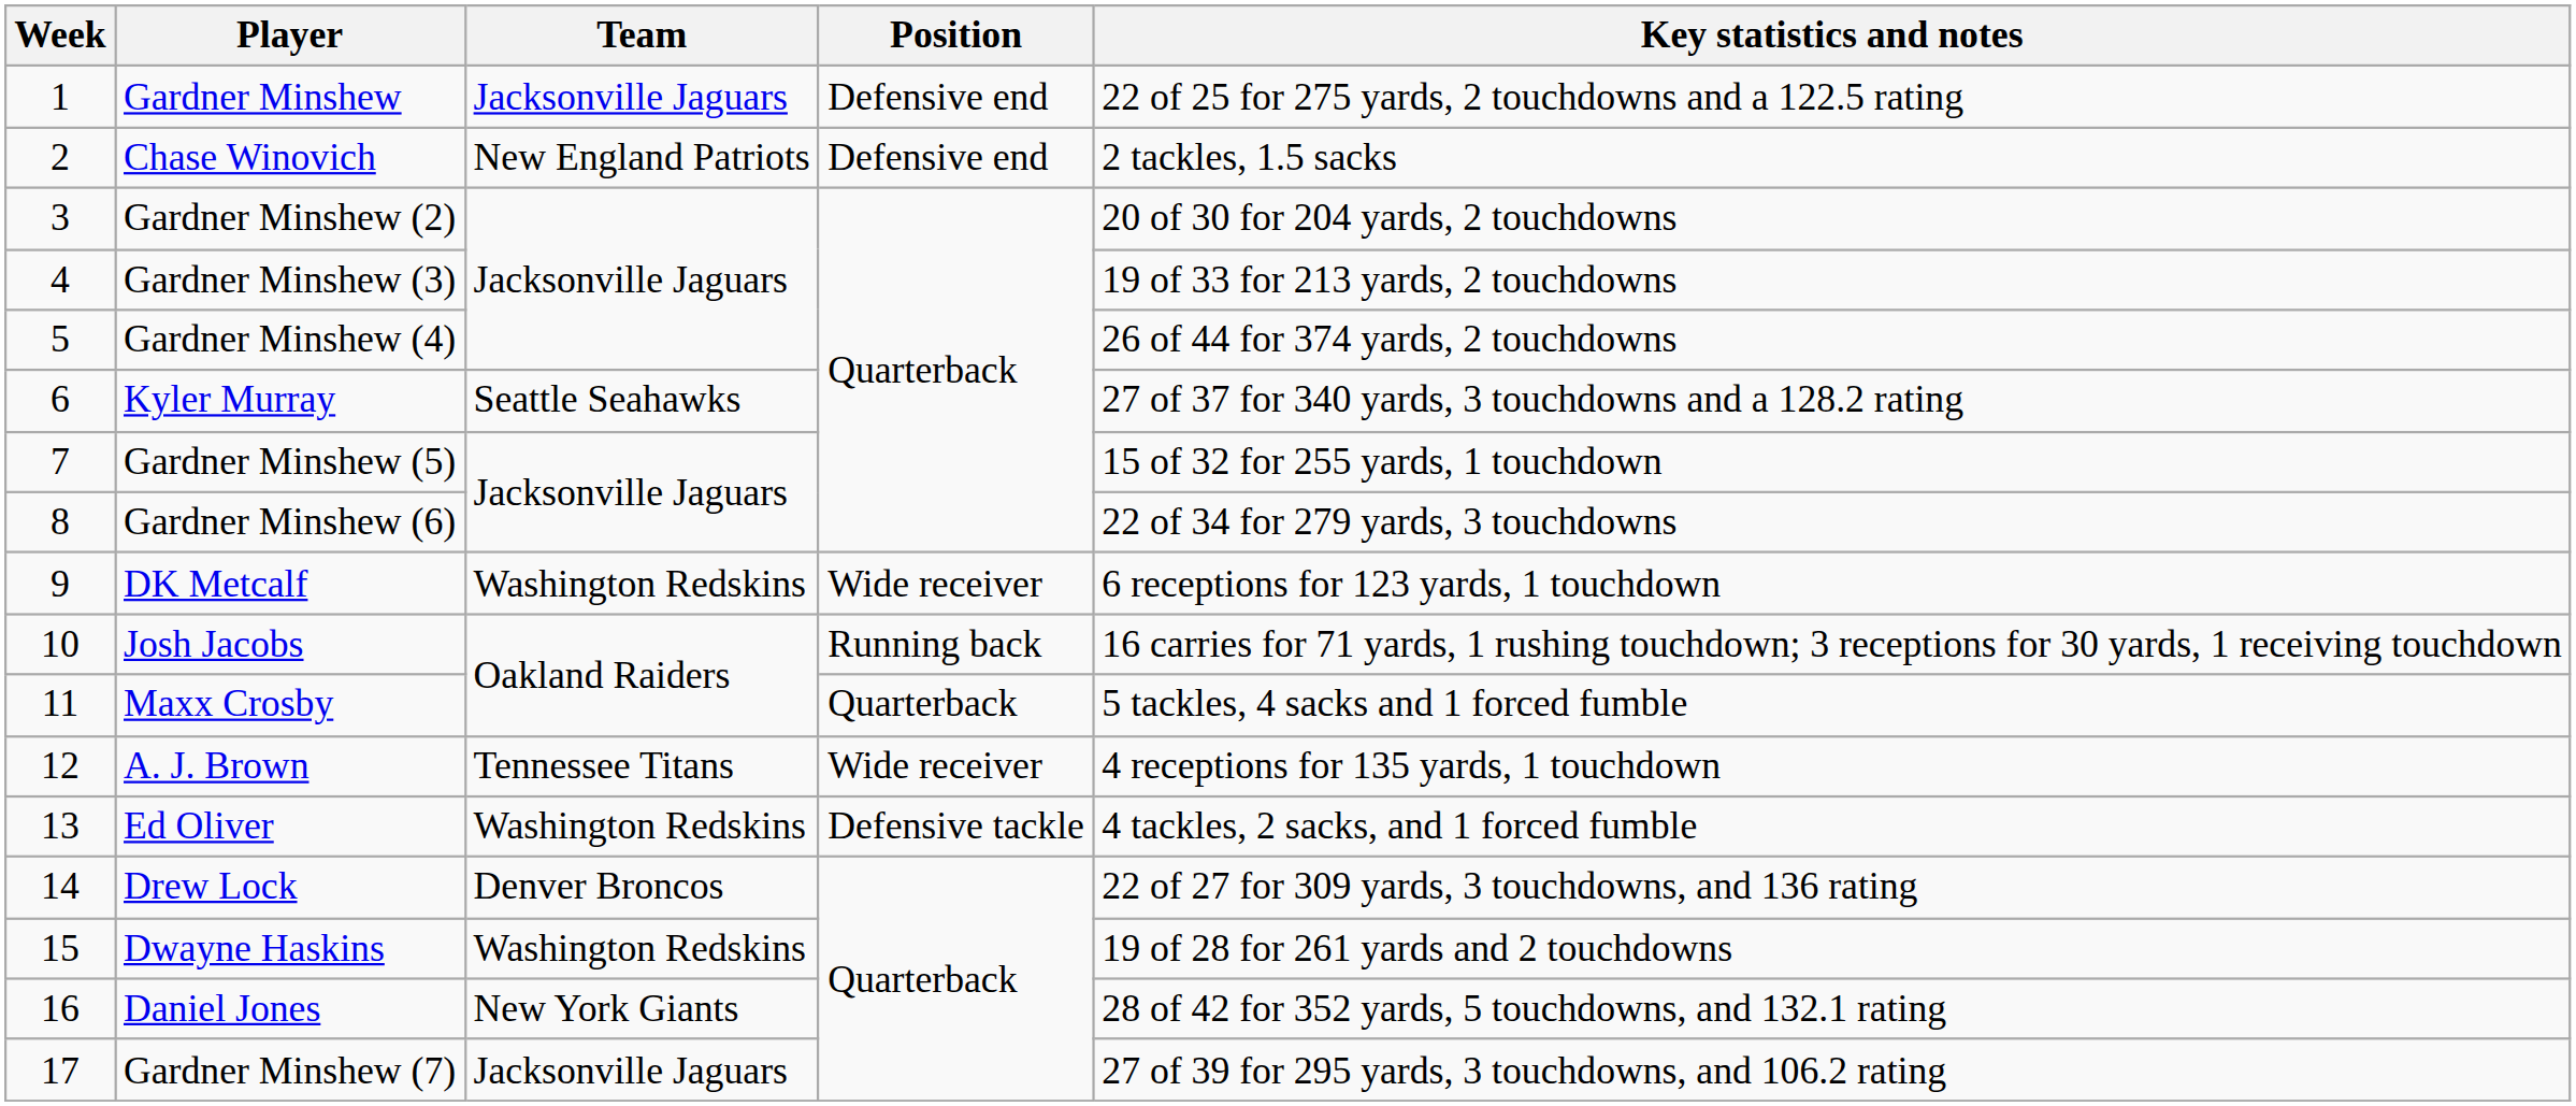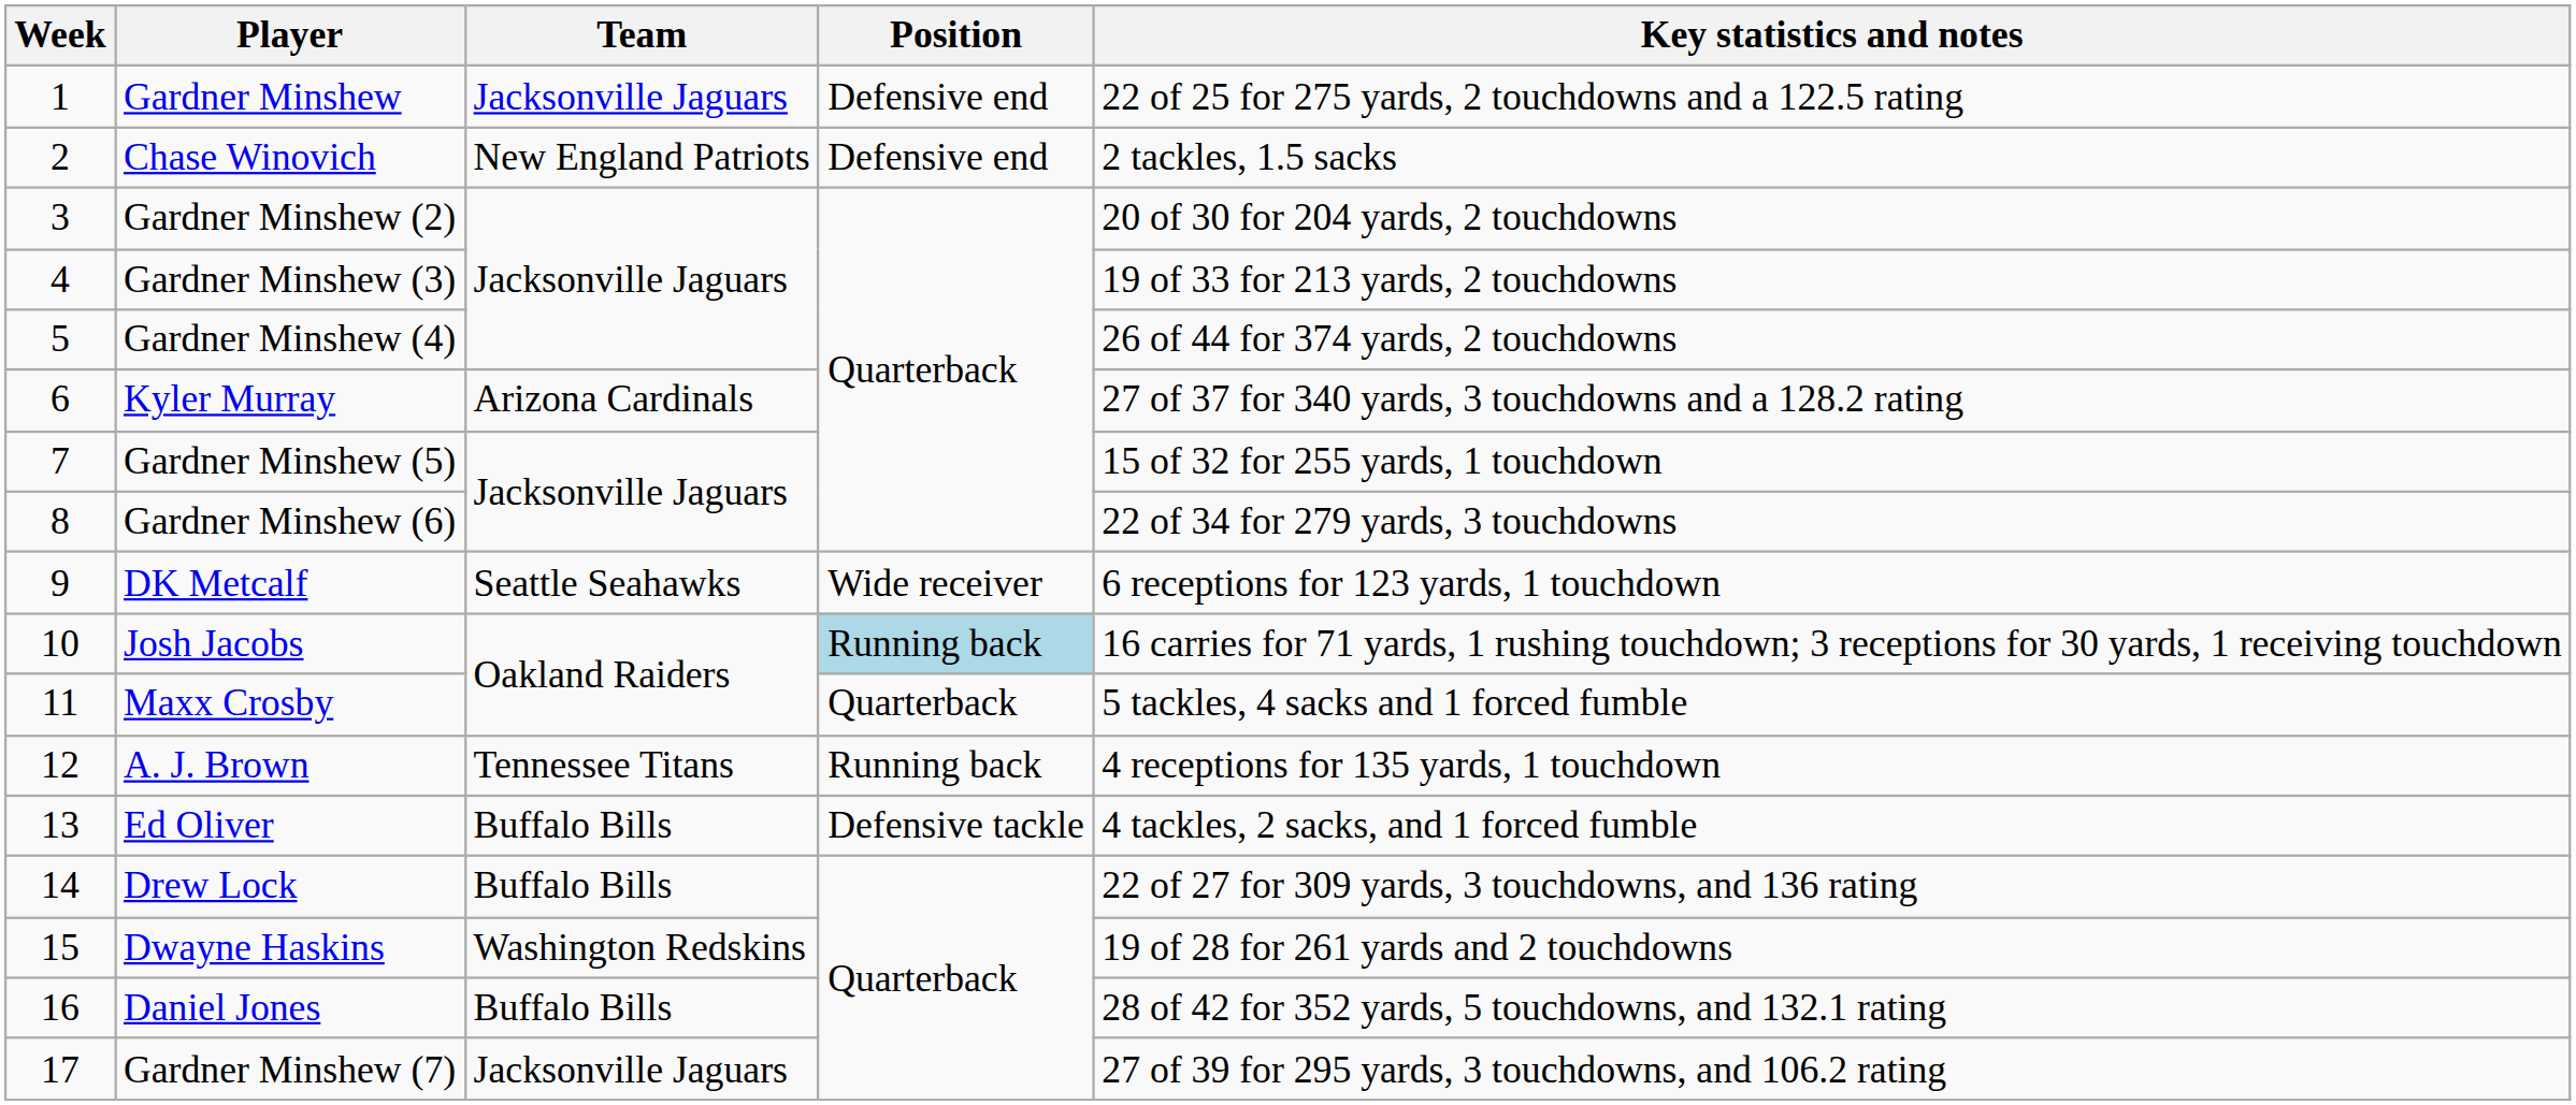 <table class="wikitable sortable">
 <tr>
 <th>Week</th>
 <th>Player</th>
 <th>Team</th>
 <th>Position</th>
 <th>Key statistics and notes</th>
 </tr>
 <tr>
 <td align=center>1</td>
 <td><a href='#'>Gardner Minshew</a></td>
 <td><a href='#'>Jacksonville Jaguars</a></td>
 <td>Defensive end</td>
 <td>22 of 25 for 275 yards, 2 touchdowns and a 122.5 rating</td>
 </tr>
 <tr>
 <td align=center>2</td>
 <td><a href='#'>Chase Winovich</a></td>
 <td>New England Patriots</td>
 <td>Defensive end</td>
 <td>2 tackles, 1.5 sacks</td>
 </tr>
 <tr>
 <td align=center>3</td>
 <td>Gardner Minshew (2)</td>
 <td rowspan="3">Jacksonville Jaguars</td>
 <td rowspan="6">Quarterback</td>
 <td>20 of 30 for 204 yards, 2 touchdowns</td>
 </tr>
 <tr>
 <td align=center>4</td>
 <td>Gardner Minshew (3)</td>
 <td>19 of 33 for 213 yards, 2 touchdowns</td>
 </tr>
 <tr>
 <td align=center>5</td>
 <td>Gardner Minshew (4)</td>
 <td>26 of 44 for 374 yards, 2 touchdowns</td>
 </tr>
 <tr>
 <td align=center>6</td>
 <td><a href='#'>Kyler Murray</a></td>
-<td>Seattle Seahawks</td>
+<td>Arizona Cardinals</td>
 <td>27 of 37 for 340 yards, 3 touchdowns and a 128.2 rating</td>
 </tr>
 <tr>
 <td align=center>7</td>
 <td>Gardner Minshew (5)</td>
 <td rowspan="2">Jacksonville Jaguars</td>
 <td>15 of 32 for 255 yards, 1 touchdown</td>
 </tr>
 <tr>
 <td align=center>8</td>
 <td>Gardner Minshew (6)</td>
 <td>22 of 34 for 279 yards, 3 touchdowns</td>
 </tr>
 <tr>
 <td align=center>9</td>
 <td><a href='#'>DK Metcalf</a></td>
-<td>Washington Redskins</td>
+<td>Seattle Seahawks</td>
 <td>Wide receiver</td>
 <td>6 receptions for 123 yards, 1 touchdown</td>
 </tr>
 <tr>
 <td align=center>10</td>
 <td><a href='#'>Josh Jacobs</a></td>
 <td rowspan="2">Oakland Raiders</td>
-<td>Running back</td>
+<td style="background: lightblue;">Running back</td>
 <td>16 carries for 71 yards, 1 rushing touchdown; 3 receptions for 30 yards, 1 receiving touchdown</td>
 </tr>
 <tr>
 <td align=center>11</td>
 <td><a href='#'>Maxx Crosby</a></td>
 <td>Quarterback</td>
 <td>5 tackles, 4 sacks and 1 forced fumble</td>
 </tr>
 <tr>
 <td align=center>12</td>
 <td><a href='#'>A. J. Brown</a></td>
 <td>Tennessee Titans</td>
-<td>Wide receiver</td>
+<td>Running back</td>
 <td>4 receptions for 135 yards, 1 touchdown</td>
 </tr>
 <tr>
 <td align=center>13</td>
 <td><a href='#'>Ed Oliver</a></td>
-<td>Washington Redskins</td>
+<td>Buffalo Bills</td>
 <td>Defensive tackle</td>
 <td>4 tackles, 2 sacks, and 1 forced fumble</td>
 </tr>
 <tr>
 <td align=center>14</td>
 <td><a href='#'>Drew Lock</a></td>
-<td>Denver Broncos</td>
+<td>Buffalo Bills</td>
 <td rowspan="4">Quarterback</td>
 <td>22 of 27 for 309 yards, 3 touchdowns, and 136 rating</td>
 </tr>
 <tr>
 <td align=center>15</td>
 <td><a href='#'>Dwayne Haskins</a></td>
 <td>Washington Redskins</td>
 <td>19 of 28 for 261 yards and 2 touchdowns</td>
 </tr>
 <tr>
 <td align=center>16</td>
 <td><a href='#'>Daniel Jones</a></td>
-<td>New York Giants</td>
+<td>Buffalo Bills</td>
 <td>28 of 42 for 352 yards, 5 touchdowns, and 132.1 rating</td>
 </tr>
 <tr>
 <td align=center>17</td>
 <td>Gardner Minshew (7)</td>
 <td>Jacksonville Jaguars</td>
 <td>27 of 39 for 295 yards, 3 touchdowns, and 106.2 rating</td>
 </tr>
 </table>
